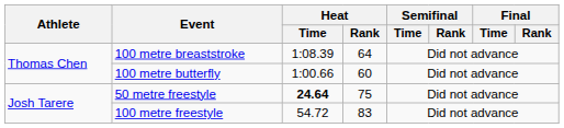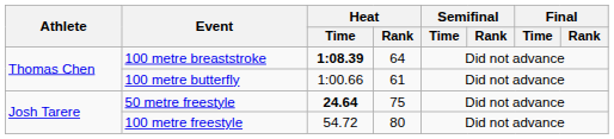 <table class="wikitable" style="text-align:center; font-size:90%; width:50%;">
 <tr>
 <th rowspan="2">Athlete</th>
 <th rowspan="2">Event</th>
 <th colspan="2">Heat</th>
 <th colspan="2">Semifinal</th>
 <th colspan="2">Final</th>
 </tr>
 <tr style="font-size:95%">
 <th>Time</th>
 <th>Rank</th>
 <th>Time</th>
 <th>Rank</th>
 <th>Time</th>
 <th>Rank</th>
 </tr>
 <tr>
 <td align=left rowspan=2><a href='#'>Thomas Chen</a></td>
 <td align=left><a href='#'>100 metre breaststroke</a></td>
-<td>1:08.39</td>
+<td><strong>1:08.39</strong></td>
 <td>64</td>
 <td colspan=4>Did not advance</td>
 </tr>
 <tr>
 <td align=left><a href='#'>100 metre butterfly</a></td>
 <td>1:00.66</td>
-<td>60</td>
+<td>61</td>
 <td colspan=4>Did not advance</td>
 </tr>
 <tr>
 <td align=left rowspan=2><a href='#'>Josh Tarere</a></td>
 <td align=left><a href='#'>50 metre freestyle</a></td>
 <td><strong>24.64</strong></td>
 <td>75</td>
 <td colspan=4>Did not advance</td>
 </tr>
 <tr>
 <td align=left><a href='#'>100 metre freestyle</a></td>
 <td>54.72</td>
-<td>83</td>
+<td>80</td>
 <td colspan=4>Did not advance</td>
 </tr>
 </table>
